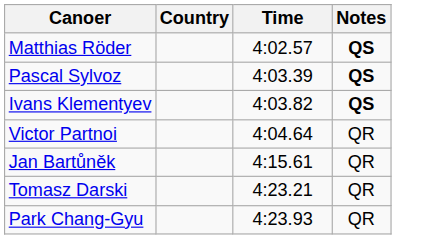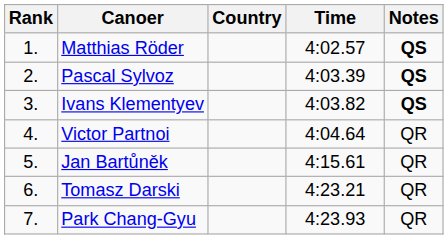 <table class="wikitable sortable" style="text-align:center">
 <tr>
+<th>Rank</th>
 <th>Canoer</th>
 <th>Country</th>
 <th>Time</th>
 <th>Notes</th>
 </tr>
 <tr>
+<td width=30>1.</td>
 <td align=left athlete><a href='#'>Matthias Röder</a></td>
 <td align=left athlete></td>
 <td width=80>4:02.57</td>
 <td><strong>QS</strong></td>
 </tr>
 <tr>
+<td>2.</td>
 <td align=left athlete><a href='#'>Pascal Sylvoz</a></td>
 <td align=left athlete></td>
 <td>4:03.39</td>
 <td><strong>QS</strong></td>
 </tr>
 <tr>
+<td>3.</td>
 <td align=left athlete><a href='#'>Ivans Klementyev</a></td>
 <td align=left athlete></td>
 <td>4:03.82</td>
 <td><strong>QS</strong></td>
 </tr>
 <tr>
+<td>4.</td>
 <td align=left athlete><a href='#'>Victor Partnoi</a></td>
 <td align=left athlete></td>
 <td>4:04.64</td>
 <td>QR</td>
 </tr>
 <tr>
+<td>5.</td>
 <td align=left athlete><a href='#'>Jan Bartůněk</a></td>
 <td align=left athlete></td>
 <td>4:15.61</td>
 <td>QR</td>
 </tr>
 <tr>
+<td>6.</td>
 <td align=left athlete><a href='#'>Tomasz Darski</a></td>
 <td align=left athlete></td>
 <td>4:23.21</td>
 <td>QR</td>
 </tr>
 <tr>
+<td>7.</td>
 <td align=left athlete><a href='#'>Park Chang-Gyu</a></td>
 <td align=left athlete></td>
 <td>4:23.93</td>
 <td>QR</td>
 </tr>
 </table>
